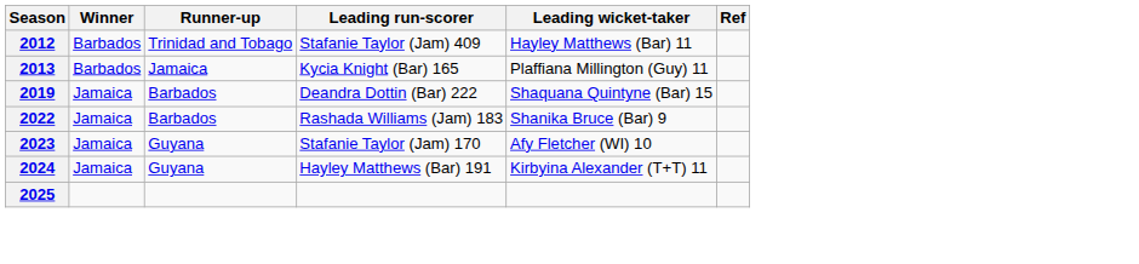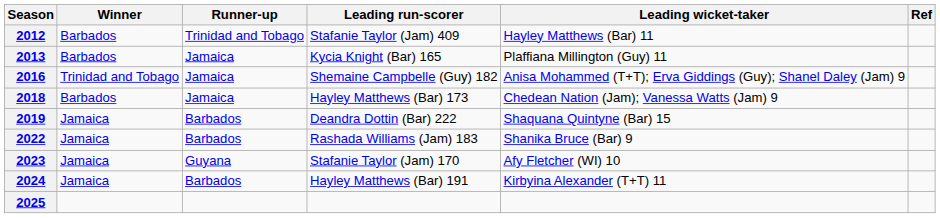 <table class="wikitable">
 <tr>
 <th>Season</th>
 <th>Winner</th>
 <th>Runner-up</th>
 <th>Leading run-scorer</th>
 <th>Leading wicket-taker</th>
 <th>Ref</th>
 </tr>
 <tr>
 <th><a href='#'>2012</a></th>
 <td><a href='#'>Barbados</a></td>
 <td><a href='#'>Trinidad and Tobago</a></td>
 <td><a href='#'>Stafanie Taylor</a> (Jam) 409</td>
 <td><a href='#'>Hayley Matthews</a> (Bar) 11</td>
 <td></td>
 </tr>
 <tr>
 <th><a href='#'>2013</a></th>
 <td><a href='#'>Barbados</a></td>
 <td><a href='#'>Jamaica</a></td>
 <td><a href='#'>Kycia Knight</a> (Bar) 165</td>
 <td>Plaffiana Millington (Guy) 11</td>
+<td></td>
+</tr>
+<tr>
+<th><a href='#'>2016</a></th>
+<td><a href='#'>Trinidad and Tobago</a></td>
+<td><a href='#'>Jamaica</a></td>
+<td><a href='#'>Shemaine Campbelle</a> (Guy) 182</td>
+<td><a href='#'>Anisa Mohammed</a> (T+T); <a href='#'>Erva Giddings</a> (Guy); <a href='#'>Shanel Daley</a> (Jam) 9</td>
+<td></td>
+</tr>
+<tr>
+<th><a href='#'>2018</a></th>
+<td><a href='#'>Barbados</a></td>
+<td><a href='#'>Jamaica</a></td>
+<td><a href='#'>Hayley Matthews</a> (Bar) 173</td>
+<td><a href='#'>Chedean Nation</a> (Jam); <a href='#'>Vanessa Watts</a> (Jam) 9</td>
 <td></td>
 </tr>
 <tr>
 <th><a href='#'>2019</a></th>
 <td><a href='#'>Jamaica</a></td>
 <td><a href='#'>Barbados</a></td>
 <td><a href='#'>Deandra Dottin</a> (Bar) 222</td>
 <td><a href='#'>Shaquana Quintyne</a> (Bar) 15</td>
 <td></td>
 </tr>
 <tr>
 <th><a href='#'>2022</a></th>
 <td><a href='#'>Jamaica</a></td>
 <td><a href='#'>Barbados</a></td>
 <td><a href='#'>Rashada Williams</a> (Jam) 183</td>
 <td><a href='#'>Shanika Bruce</a> (Bar) 9</td>
 <td></td>
 </tr>
 <tr>
 <th><a href='#'>2023</a></th>
 <td><a href='#'>Jamaica</a></td>
 <td><a href='#'>Guyana</a></td>
 <td><a href='#'>Stafanie Taylor</a> (Jam) 170</td>
 <td><a href='#'>Afy Fletcher</a> (WI) 10</td>
 <td></td>
 </tr>
 <tr>
 <th><a href='#'>2024</a></th>
 <td><a href='#'>Jamaica</a></td>
-<td><a href='#'>Guyana</a></td>
+<td><a href='#'>Barbados</a></td>
 <td><a href='#'>Hayley Matthews</a> (Bar) 191</td>
 <td><a href='#'>Kirbyina Alexander</a> (T+T) 11</td>
 <td></td>
 </tr>
 <tr>
 <th><a href='#'>2025</a></th>
 <td></td>
 <td></td>
 <td></td>
 <td></td>
 <td></td>
 </tr>
 </table>
